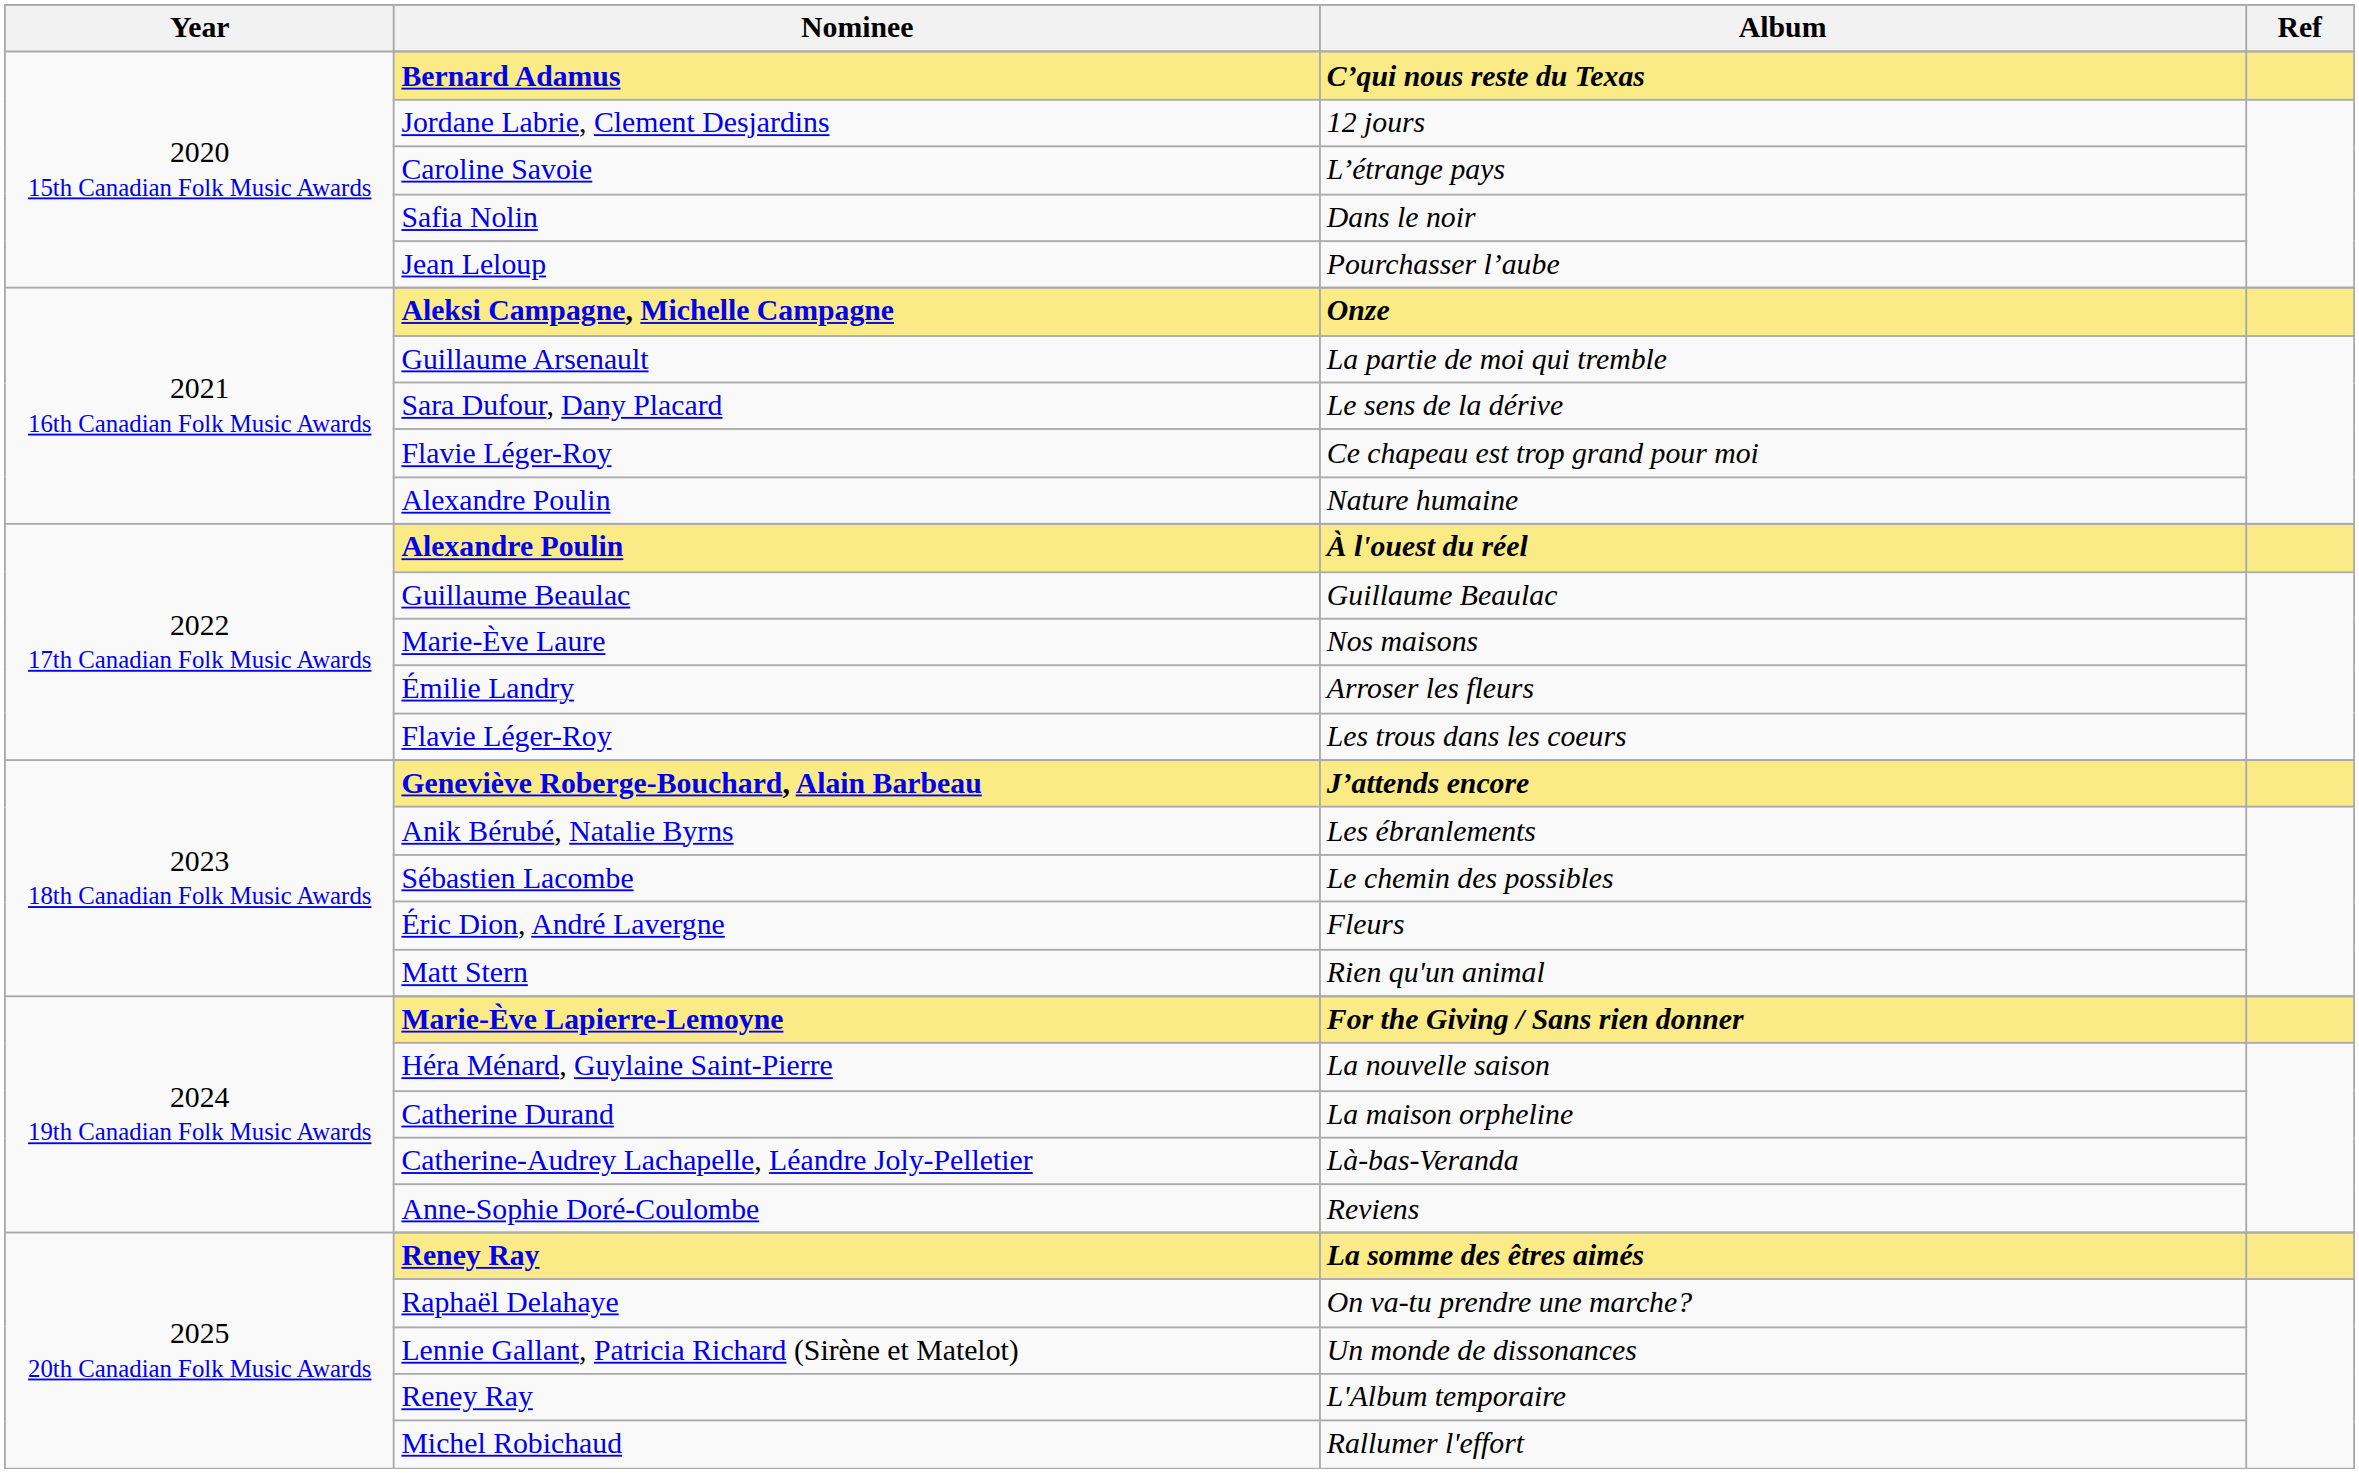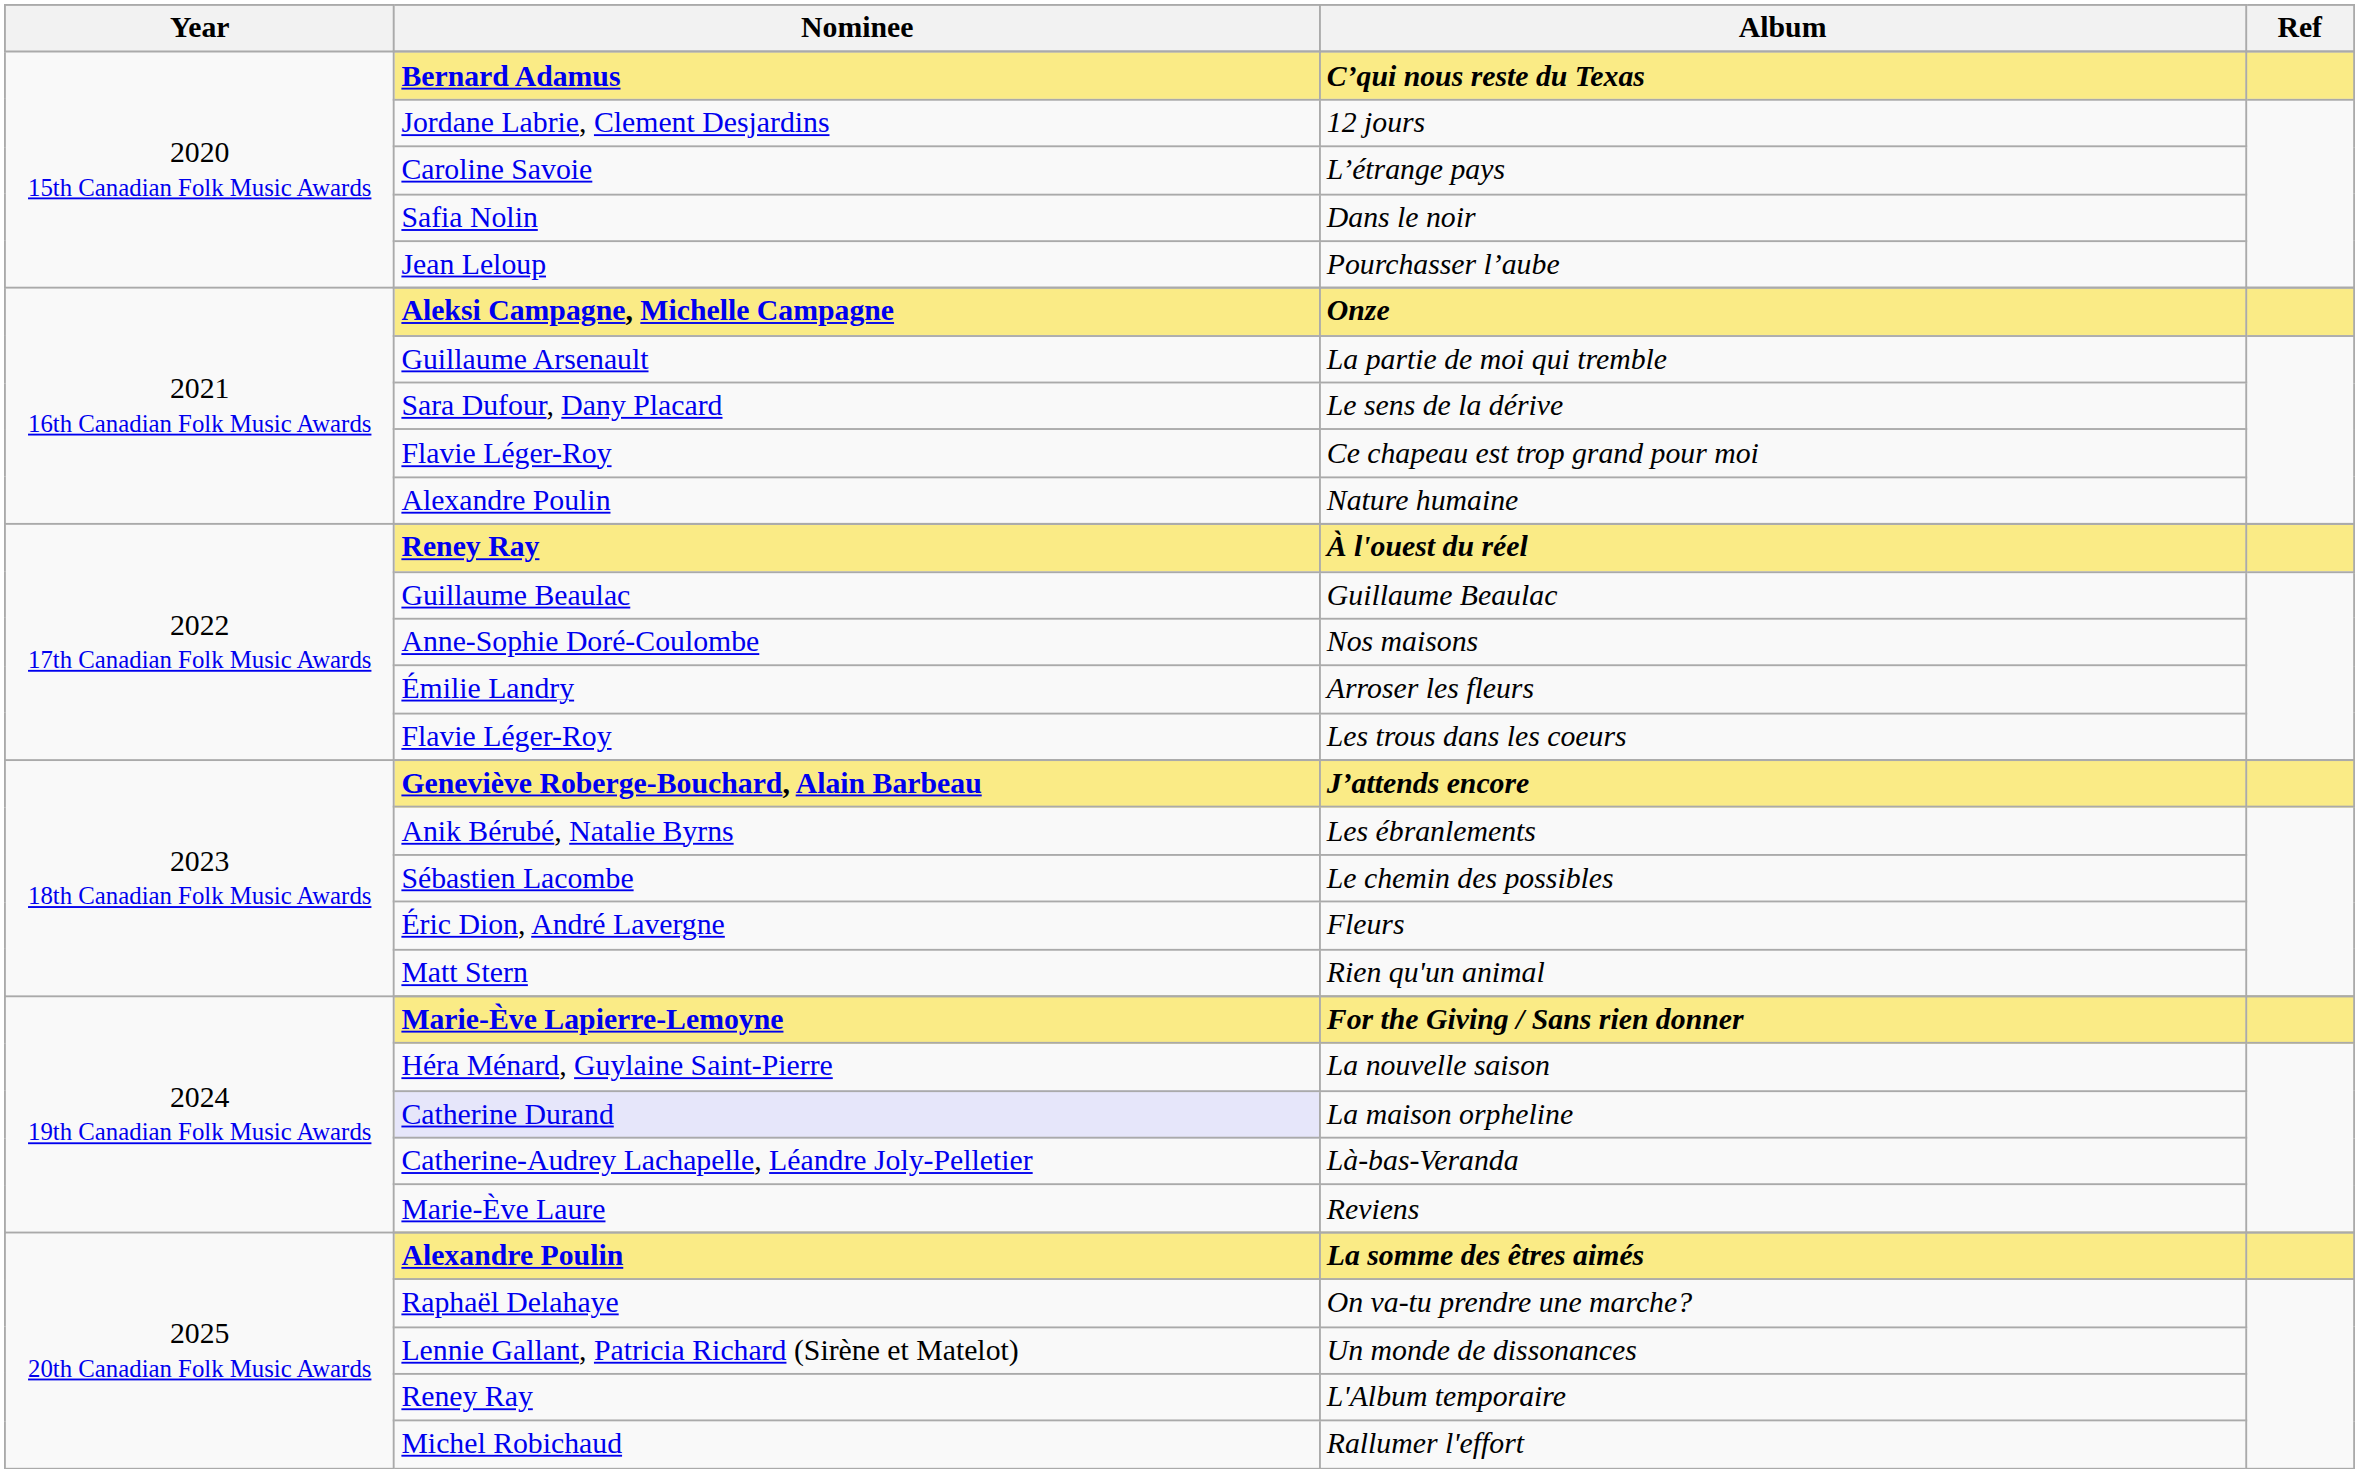 <table class="wikitable" style="width:100%;">
 <tr style="background:#bebebe;">
 <th style="width:8%;">Year</th>
 <th style="width:19%;">Nominee</th>
 <th style="width:19%;">Album</th>
 <th style="width:2%;">Ref</th>
 </tr>
 <tr>
 <td rowspan="6" align="center">2020 <br> <small><a href='#'>15th Canadian Folk Music Awards</a></small></td>
 </tr>
 <tr style="background:#FAEB86;">
 <td><strong><a href='#'>Bernard Adamus</a></strong></td>
 <td><strong><em>C’qui nous reste du Texas</em></strong></td>
 <td></td>
 </tr>
 <tr>
 <td><a href='#'>Jordane Labrie</a>, <a href='#'>Clement Desjardins</a></td>
 <td><em>12 jours</em></td>
 <td rowspan=4></td>
 </tr>
 <tr>
 <td><a href='#'>Caroline Savoie</a></td>
 <td><em>L’étrange pays</em></td>
 </tr>
 <tr>
 <td><a href='#'>Safia Nolin</a></td>
 <td><em>Dans le noir</em></td>
 </tr>
 <tr>
 <td><a href='#'>Jean Leloup</a></td>
 <td><em>Pourchasser l’aube</em></td>
 </tr>
 <tr>
 <td rowspan="6" align="center">2021 <br> <small><a href='#'>16th Canadian Folk Music Awards</a></small></td>
 </tr>
 <tr style="background:#FAEB86;">
 <td><strong><a href='#'>Aleksi Campagne</a>, <a href='#'>Michelle Campagne</a></strong></td>
 <td><strong><em>Onze</em></strong></td>
 <td></td>
 </tr>
 <tr>
 <td><a href='#'>Guillaume Arsenault</a></td>
 <td><em>La partie de moi qui tremble</em></td>
 <td rowspan=4></td>
 </tr>
 <tr>
 <td><a href='#'>Sara Dufour</a>, <a href='#'>Dany Placard</a></td>
 <td><em>Le sens de la dérive</em></td>
 </tr>
 <tr>
 <td><a href='#'>Flavie Léger-Roy</a></td>
 <td><em>Ce chapeau est trop grand pour moi</em></td>
 </tr>
 <tr>
 <td><a href='#'>Alexandre Poulin</a></td>
 <td><em>Nature humaine</em></td>
 </tr>
 <tr>
 <td rowspan="6" align="center">2022 <br> <small><a href='#'>17th Canadian Folk Music Awards</a></small></td>
 </tr>
 <tr style="background:#FAEB86;">
-<td><strong><a href='#'>Alexandre Poulin</a></strong></td>
+<td><strong><a href='#'>Reney Ray</a></strong></td>
 <td><strong><em>À l'ouest du réel</em></strong></td>
 <td></td>
 </tr>
 <tr>
 <td><a href='#'>Guillaume Beaulac</a></td>
 <td><em>Guillaume Beaulac</em></td>
 <td rowspan=4></td>
 </tr>
 <tr>
-<td><a href='#'>Marie-Ève Laure</a></td>
+<td><a href='#'>Anne-Sophie Doré-Coulombe</a></td>
 <td><em>Nos maisons</em></td>
 </tr>
 <tr>
 <td><a href='#'>Émilie Landry</a></td>
 <td><em>Arroser les fleurs</em></td>
 </tr>
 <tr>
 <td><a href='#'>Flavie Léger-Roy</a></td>
 <td><em>Les trous dans les coeurs</em></td>
 </tr>
 <tr>
 <td rowspan="6" align="center">2023 <br> <small><a href='#'>18th Canadian Folk Music Awards</a></small></td>
 </tr>
 <tr style="background:#FAEB86;">
 <td><strong><a href='#'>Geneviève Roberge-Bouchard</a>, <a href='#'>Alain Barbeau</a></strong></td>
 <td><strong><em>J’attends encore</em></strong></td>
 <td></td>
 </tr>
 <tr>
 <td><a href='#'>Anik Bérubé</a>, <a href='#'>Natalie Byrns</a></td>
 <td><em>Les ébranlements</em></td>
 <td rowspan=4></td>
 </tr>
 <tr>
 <td><a href='#'>Sébastien Lacombe</a></td>
 <td><em>Le chemin des possibles</em></td>
 </tr>
 <tr>
 <td><a href='#'>Éric Dion</a>, <a href='#'>André Lavergne</a></td>
 <td><em>Fleurs</em></td>
 </tr>
 <tr>
 <td><a href='#'>Matt Stern</a></td>
 <td><em>Rien qu'un animal</em></td>
 </tr>
 <tr>
 <td rowspan="6" align="center">2024 <br> <small><a href='#'>19th Canadian Folk Music Awards</a></small></td>
 </tr>
 <tr style="background:#FAEB86;">
 <td><strong><a href='#'>Marie-Ève Lapierre-Lemoyne</a></strong></td>
 <td><strong><em>For the Giving / Sans rien donner</em></strong></td>
 <td></td>
 </tr>
 <tr>
 <td><a href='#'>Héra Ménard</a>, <a href='#'>Guylaine Saint-Pierre</a></td>
 <td><em>La nouvelle saison</em></td>
 <td rowspan=4></td>
 </tr>
 <tr>
-<td><a href='#'>Catherine Durand</a></td>
+<td style="background: lavender;"><a href='#'>Catherine Durand</a></td>
 <td><em>La maison orpheline</em></td>
 </tr>
 <tr>
 <td><a href='#'>Catherine-Audrey Lachapelle</a>, <a href='#'>Léandre Joly-Pelletier</a></td>
 <td><em>Là-bas-Veranda</em></td>
 </tr>
 <tr>
-<td><a href='#'>Anne-Sophie Doré-Coulombe</a></td>
+<td><a href='#'>Marie-Ève Laure</a></td>
 <td><em>Reviens</em></td>
 </tr>
 <tr>
 <td rowspan="6" align="center">2025 <br> <small><a href='#'>20th Canadian Folk Music Awards</a></small></td>
 </tr>
 <tr style="background:#FAEB86;">
-<td><strong><a href='#'>Reney Ray</a></strong></td>
+<td><strong><a href='#'>Alexandre Poulin</a></strong></td>
 <td><strong><em>La somme des êtres aimés</em></strong></td>
 <td></td>
 </tr>
 <tr>
 <td><a href='#'>Raphaël Delahaye</a></td>
 <td><em>On va-tu prendre une marche?</em></td>
 <td rowspan=4></td>
 </tr>
 <tr>
 <td><a href='#'>Lennie Gallant</a>, <a href='#'>Patricia Richard</a> (Sirène et Matelot)</td>
 <td><em>Un monde de dissonances</em></td>
 </tr>
 <tr>
 <td><a href='#'>Reney Ray</a></td>
 <td><em>L'Album temporaire</em></td>
 </tr>
 <tr>
 <td><a href='#'>Michel Robichaud</a></td>
 <td><em>Rallumer l'effort</em></td>
 </tr>
 </table>
